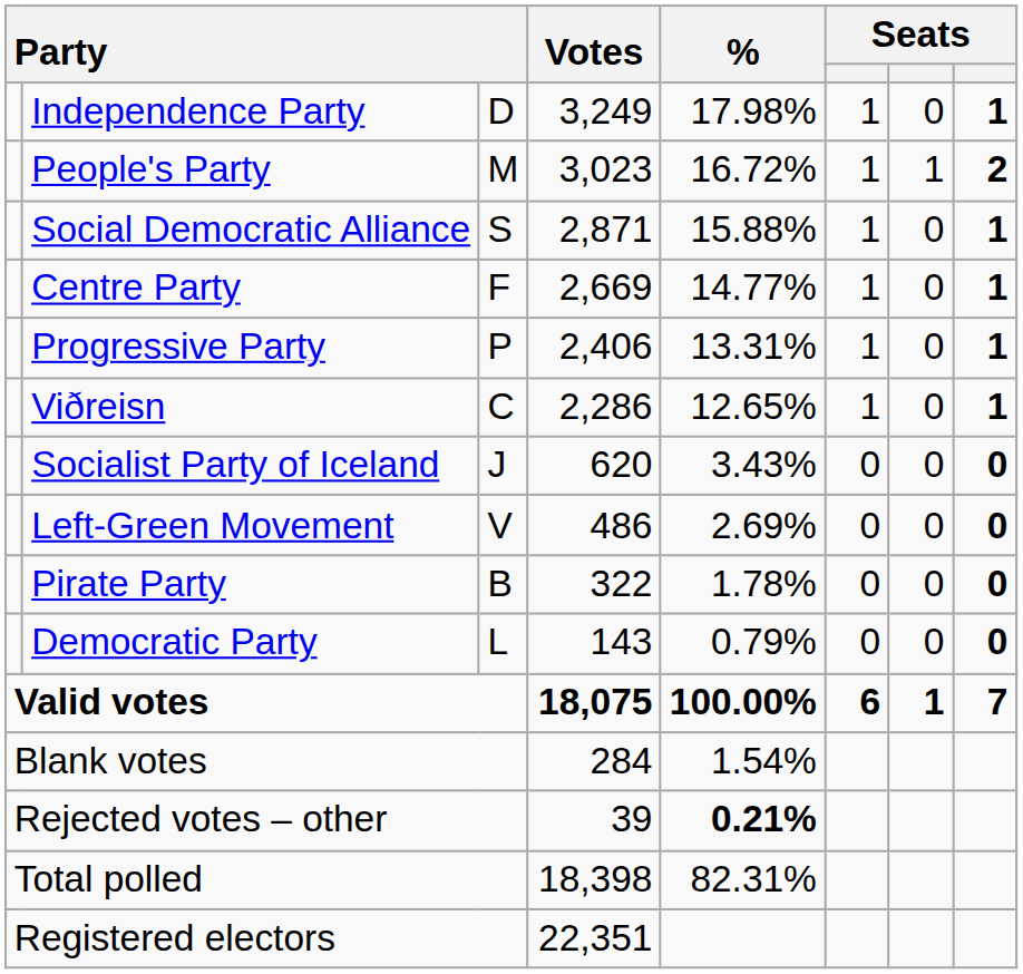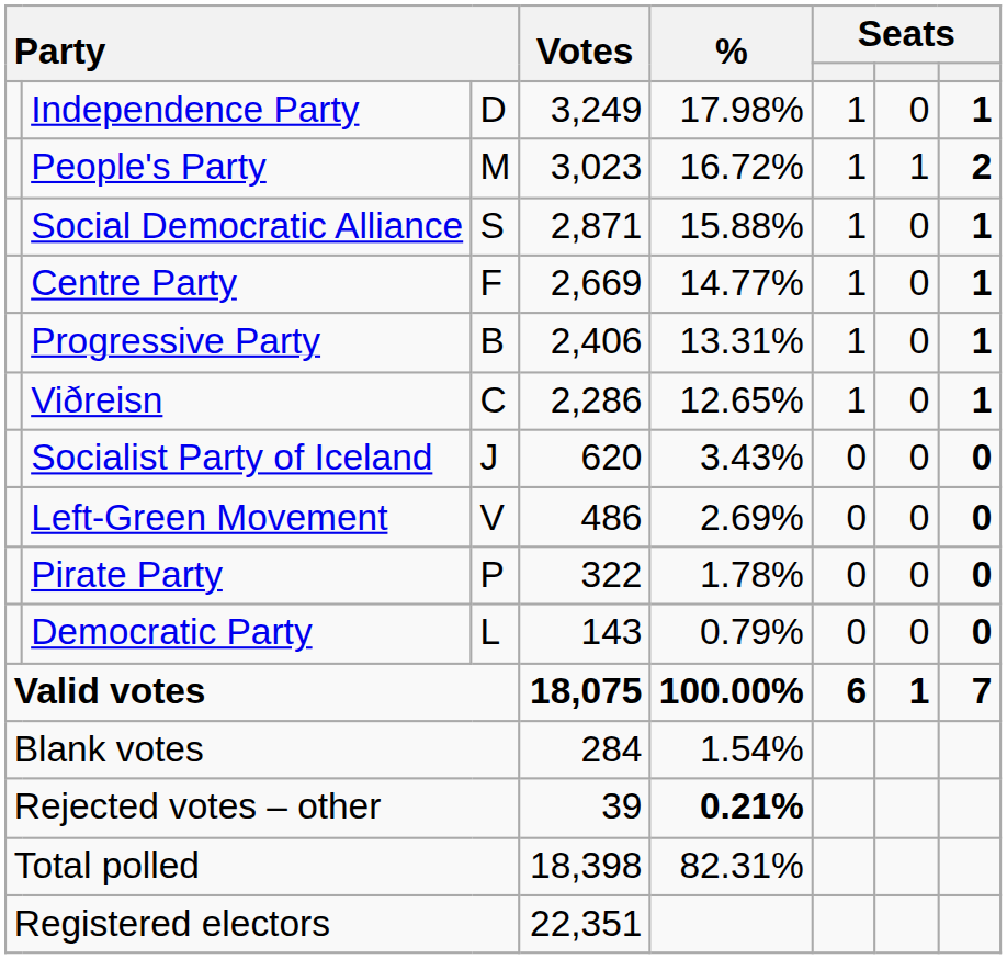 <table class="wikitable" border="1" style="text-align:right;">
 <tr>
 <th style="text-align:left;" valign=bottom rowspan=2 colspan=3>Party</th>
 <th align=center valign=bottom rowspan=2 width="50">Votes</th>
 <th align=center valign=bottom rowspan=2 width="50">%</th>
 <th colspan=3>Seats</th>
 </tr>
 <tr>
 <th align=center valign=bottom width="20"><small></small></th>
 <th align=center valign=bottom width="20"><small><a href='#'></a></small></th>
 <th align=center valign=bottom width="20"><small></small></th>
 </tr>
 <tr>
 <td></td>
 <td align=left><a href='#'>Independence Party</a></td>
 <td align=left>D</td>
 <td>3,249</td>
 <td>17.98%</td>
 <td>1</td>
 <td>0</td>
 <td><strong>1</strong></td>
 </tr>
 <tr>
 <td></td>
 <td align=left><a href='#'>People's Party</a></td>
 <td align=left>M</td>
 <td>3,023</td>
 <td>16.72%</td>
 <td>1</td>
 <td>1</td>
 <td><strong>2</strong></td>
 </tr>
 <tr>
 <td></td>
 <td align=left><a href='#'>Social Democratic Alliance</a></td>
 <td align=left>S</td>
 <td>2,871</td>
 <td>15.88%</td>
 <td>1</td>
 <td>0</td>
 <td><strong>1</strong></td>
 </tr>
 <tr>
 <td></td>
 <td align=left><a href='#'>Centre Party</a></td>
 <td align=left>F</td>
 <td>2,669</td>
 <td>14.77%</td>
 <td>1</td>
 <td>0</td>
 <td><strong>1</strong></td>
 </tr>
 <tr>
 <td></td>
 <td align=left><a href='#'>Progressive Party</a></td>
-<td align=left>P</td>
+<td align=left>B</td>
 <td>2,406</td>
 <td>13.31%</td>
 <td>1</td>
 <td>0</td>
 <td><strong>1</strong></td>
 </tr>
 <tr>
 <td></td>
 <td align=left><a href='#'>Viðreisn</a></td>
 <td align=left>C</td>
 <td>2,286</td>
 <td>12.65%</td>
 <td>1</td>
 <td>0</td>
 <td><strong>1</strong></td>
 </tr>
 <tr>
 <td></td>
 <td align=left><a href='#'>Socialist Party of Iceland</a></td>
 <td align=left>J</td>
 <td>620</td>
 <td>3.43%</td>
 <td>0</td>
 <td>0</td>
 <td><strong>0</strong></td>
 </tr>
 <tr>
 <td></td>
 <td align=left><a href='#'>Left-Green Movement</a></td>
 <td align=left>V</td>
 <td>486</td>
 <td>2.69%</td>
 <td>0</td>
 <td>0</td>
 <td><strong>0</strong></td>
 </tr>
 <tr>
 <td></td>
 <td align=left><a href='#'>Pirate Party</a></td>
-<td align=left>B</td>
+<td align=left>P</td>
 <td>322</td>
 <td>1.78%</td>
 <td>0</td>
 <td>0</td>
 <td><strong>0</strong></td>
 </tr>
 <tr>
 <td></td>
 <td align=left><a href='#'>Democratic Party</a></td>
 <td align=left>L</td>
 <td>143</td>
 <td>0.79%</td>
 <td>0</td>
 <td>0</td>
 <td><strong>0</strong></td>
 </tr>
 <tr style="font-weight:bold">
 <td align=left colspan=3>Valid votes</td>
 <td>18,075</td>
 <td>100.00%</td>
 <td>6</td>
 <td>1</td>
 <td>7</td>
 </tr>
 <tr>
 <td align=left colspan=3>Blank votes</td>
 <td>284</td>
 <td>1.54%</td>
 <td></td>
 <td></td>
 <td></td>
 </tr>
 <tr>
 <td align=left colspan=3>Rejected votes – other</td>
 <td>39</td>
 <td><strong>0.21%</strong></td>
 <td></td>
 <td></td>
 <td></td>
 </tr>
 <tr>
 <td align=left colspan=3>Total polled</td>
 <td>18,398</td>
 <td>82.31%</td>
 <td></td>
 <td></td>
 <td></td>
 </tr>
 <tr>
 <td align=left colspan=3>Registered electors</td>
 <td>22,351</td>
 <td></td>
 <td></td>
 <td></td>
 <td></td>
 </tr>
 </table>
